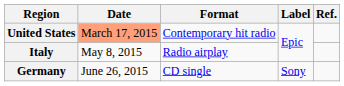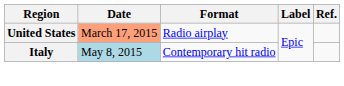 <table class="wikitable sortable plainrowheaders">
 <tr>
 <th scope="col">Region</th>
 <th scope="col">Date</th>
 <th scope="col">Format</th>
 <th scope="col">Label</th>
 <th scope="col" class=unsortable>Ref.</th>
 </tr>
 <tr>
 <th scope="row">United States</th>
 <td style="background: lightsalmon;">March 17, 2015</td>
-<td><a href='#'>Contemporary hit radio</a></td>
+<td><a href='#'>Radio airplay</a></td>
 <td rowspan="2"><a href='#'>Epic</a></td>
 <td style="text-align:center;"></td>
 </tr>
 <tr>
 <th scope="row">Italy</th>
-<td>May 8, 2015</td>
-<td><a href='#'>Radio airplay</a></td>
-<td style="text-align:center;"></td>
-</tr>
-<tr>
-<th scope="row">Germany</th>
-<td>June 26, 2015</td>
-<td><a href='#'>CD single</a></td>
-<td><a href='#'>Sony</a></td>
+<td style="background: lightblue;">May 8, 2015</td>
+<td><a href='#'>Contemporary hit radio</a></td>
 <td style="text-align:center;"></td>
 </tr>
 </table>
